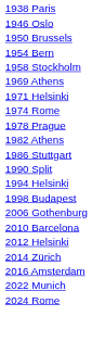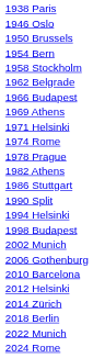 <table>
 <tr>
 <td><a href='#'>1938 Paris</a><br></td>
 <td></td>
 <td></td>
 <td></td>
 </tr>
 <tr>
 <td><a href='#'>1946 Oslo</a><br></td>
 <td></td>
 <td></td>
 <td></td>
 </tr>
 <tr>
 <td><a href='#'>1950 Brussels</a><br></td>
 <td></td>
 <td></td>
 <td></td>
 </tr>
 <tr>
 <td><a href='#'>1954 Bern</a><br></td>
 <td></td>
 <td></td>
 <td></td>
 </tr>
 <tr>
 <td><a href='#'>1958 Stockholm</a><br></td>
+<td></td>
+<td></td>
+<td></td>
+</tr>
+<tr>
+<td><a href='#'>1962 Belgrade</a><br></td>
+<td></td>
+<td></td>
+<td></td>
+</tr>
+<tr>
+<td><a href='#'>1966 Budapest</a><br></td>
 <td></td>
 <td></td>
 <td></td>
 </tr>
 <tr>
 <td><a href='#'>1969 Athens</a><br></td>
 <td></td>
 <td></td>
 <td></td>
 </tr>
 <tr>
 <td><a href='#'>1971 Helsinki</a><br></td>
 <td></td>
 <td></td>
 <td></td>
 </tr>
 <tr>
 <td><a href='#'>1974 Rome</a><br></td>
 <td></td>
 <td></td>
 <td></td>
 </tr>
 <tr>
 <td><a href='#'>1978 Prague</a><br></td>
 <td></td>
 <td></td>
 <td></td>
 </tr>
 <tr>
 <td><a href='#'>1982 Athens</a><br></td>
 <td></td>
 <td></td>
 <td></td>
 </tr>
 <tr>
 <td><a href='#'>1986 Stuttgart</a><br></td>
 <td></td>
 <td></td>
 <td></td>
 </tr>
 <tr>
 <td><a href='#'>1990 Split</a><br></td>
 <td></td>
 <td></td>
 <td></td>
 </tr>
 <tr>
 <td><a href='#'>1994 Helsinki</a><br></td>
 <td></td>
 <td></td>
 <td></td>
 </tr>
 <tr>
 <td><a href='#'>1998 Budapest</a><br></td>
 <td></td>
 <td></td>
 <td></td>
 </tr>
 <tr>
+<td><a href='#'>2002 Munich</a><br></td>
+<td></td>
+<td></td>
+<td></td>
+</tr>
+<tr>
 <td><a href='#'>2006 Gothenburg</a><br></td>
 <td></td>
 <td></td>
 <td></td>
 </tr>
 <tr>
 <td><a href='#'>2010 Barcelona</a><br></td>
 <td></td>
 <td></td>
 <td></td>
 </tr>
 <tr>
 <td><a href='#'>2012 Helsinki</a><br></td>
 <td></td>
 <td></td>
 <td></td>
 </tr>
 <tr>
 <td><a href='#'>2014 Zürich</a><br></td>
 <td></td>
 <td></td>
 <td></td>
 </tr>
 <tr>
-<td><a href='#'>2016 Amsterdam</a><br></td>
+<td><a href='#'>2018 Berlin</a><br></td>
 <td></td>
 <td></td>
 <td></td>
 </tr>
 <tr>
 <td><a href='#'>2022 Munich</a><br></td>
 <td></td>
 <td></td>
 <td></td>
 </tr>
 <tr>
 <td><a href='#'>2024 Rome</a><br></td>
 <td></td>
 <td></td>
 <td></td>
 </tr>
 </table>
